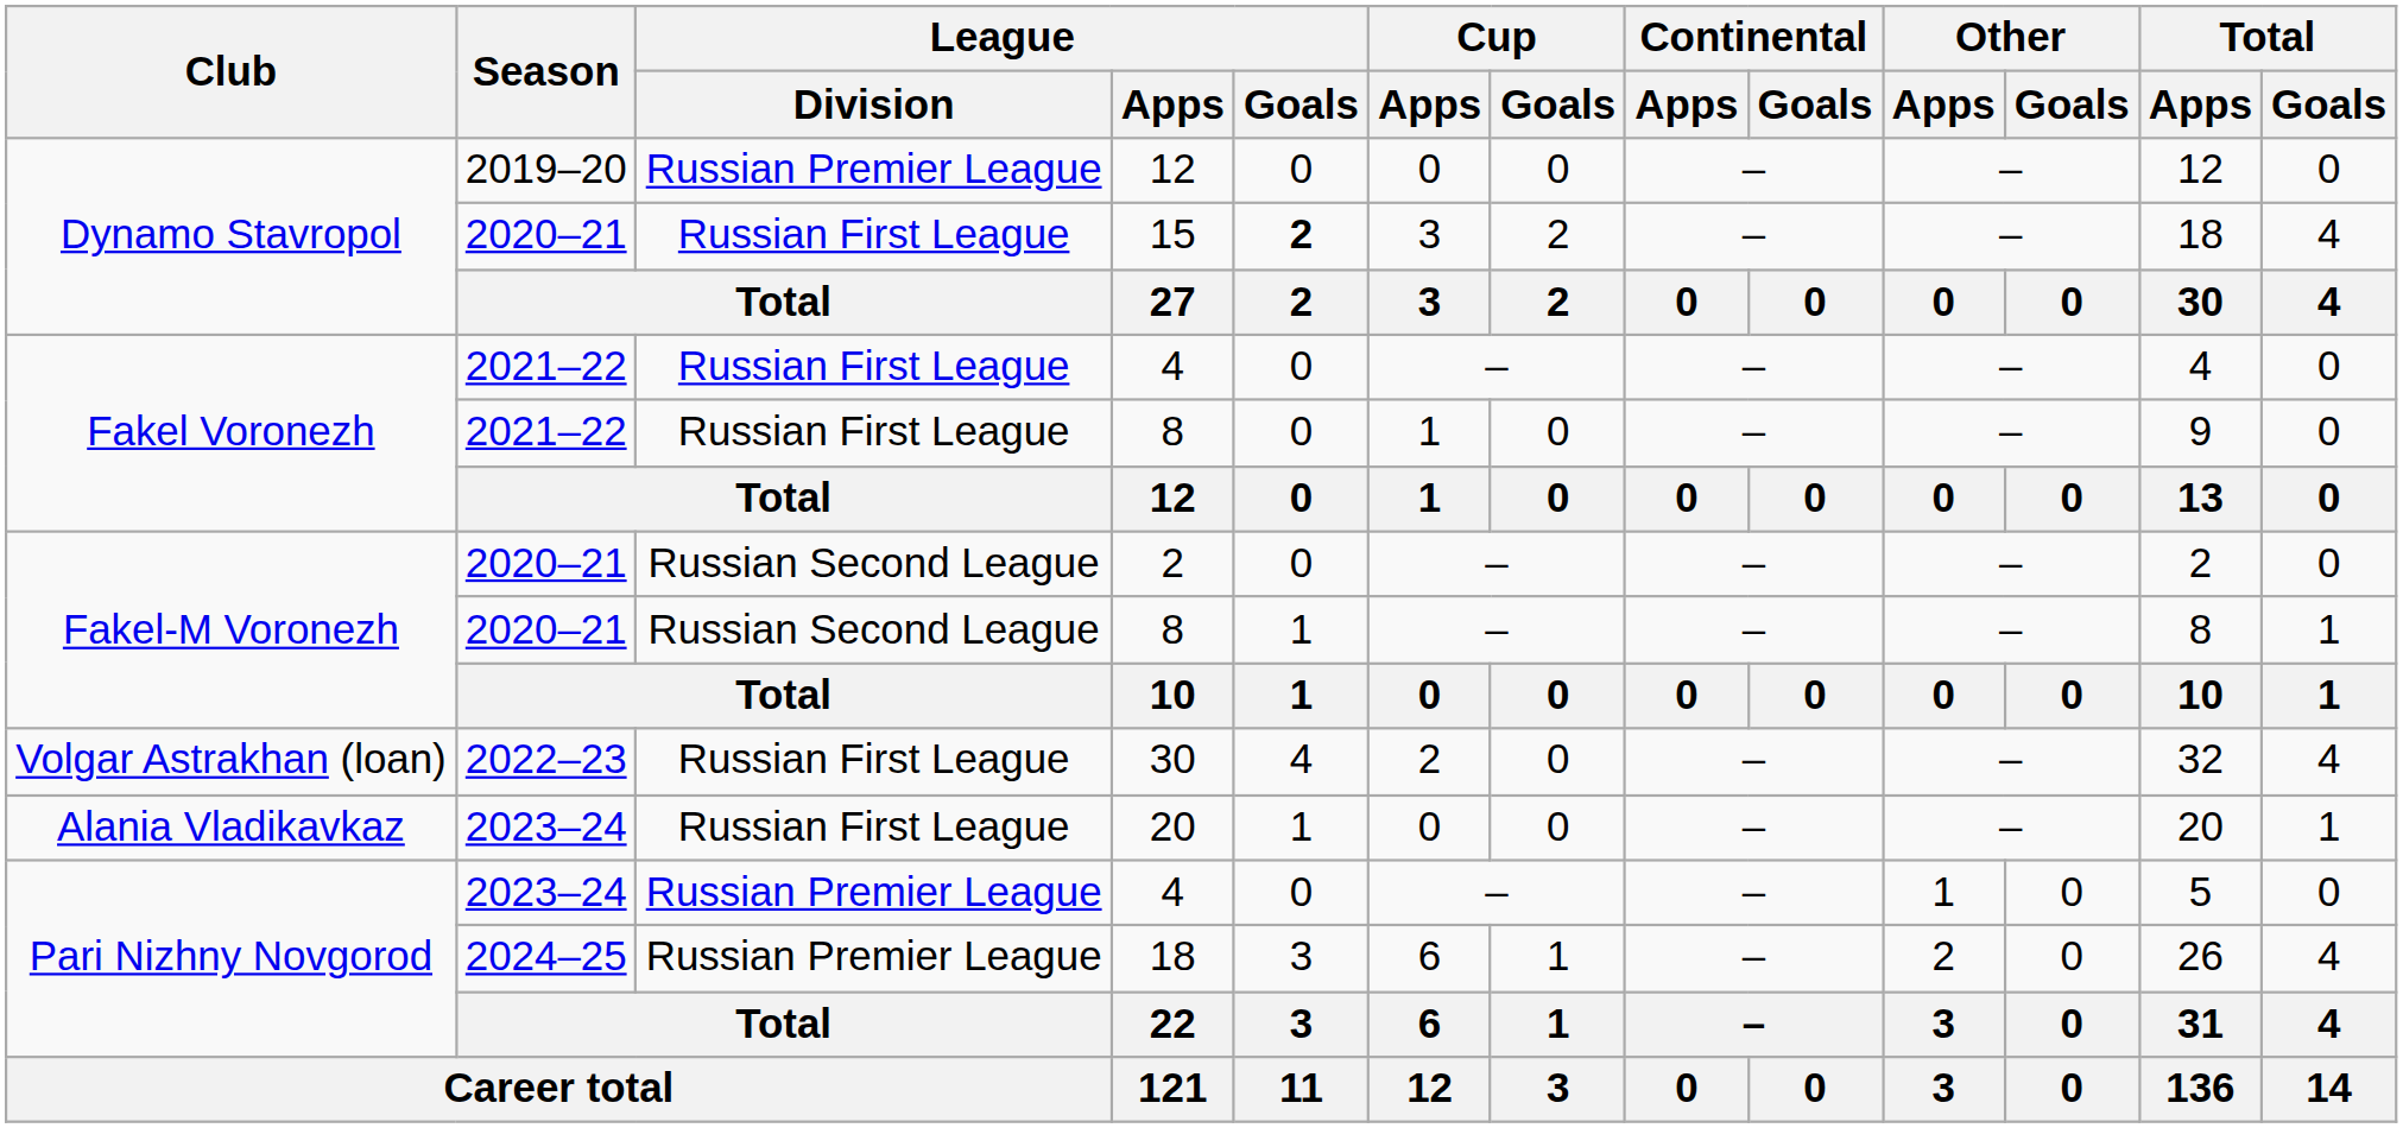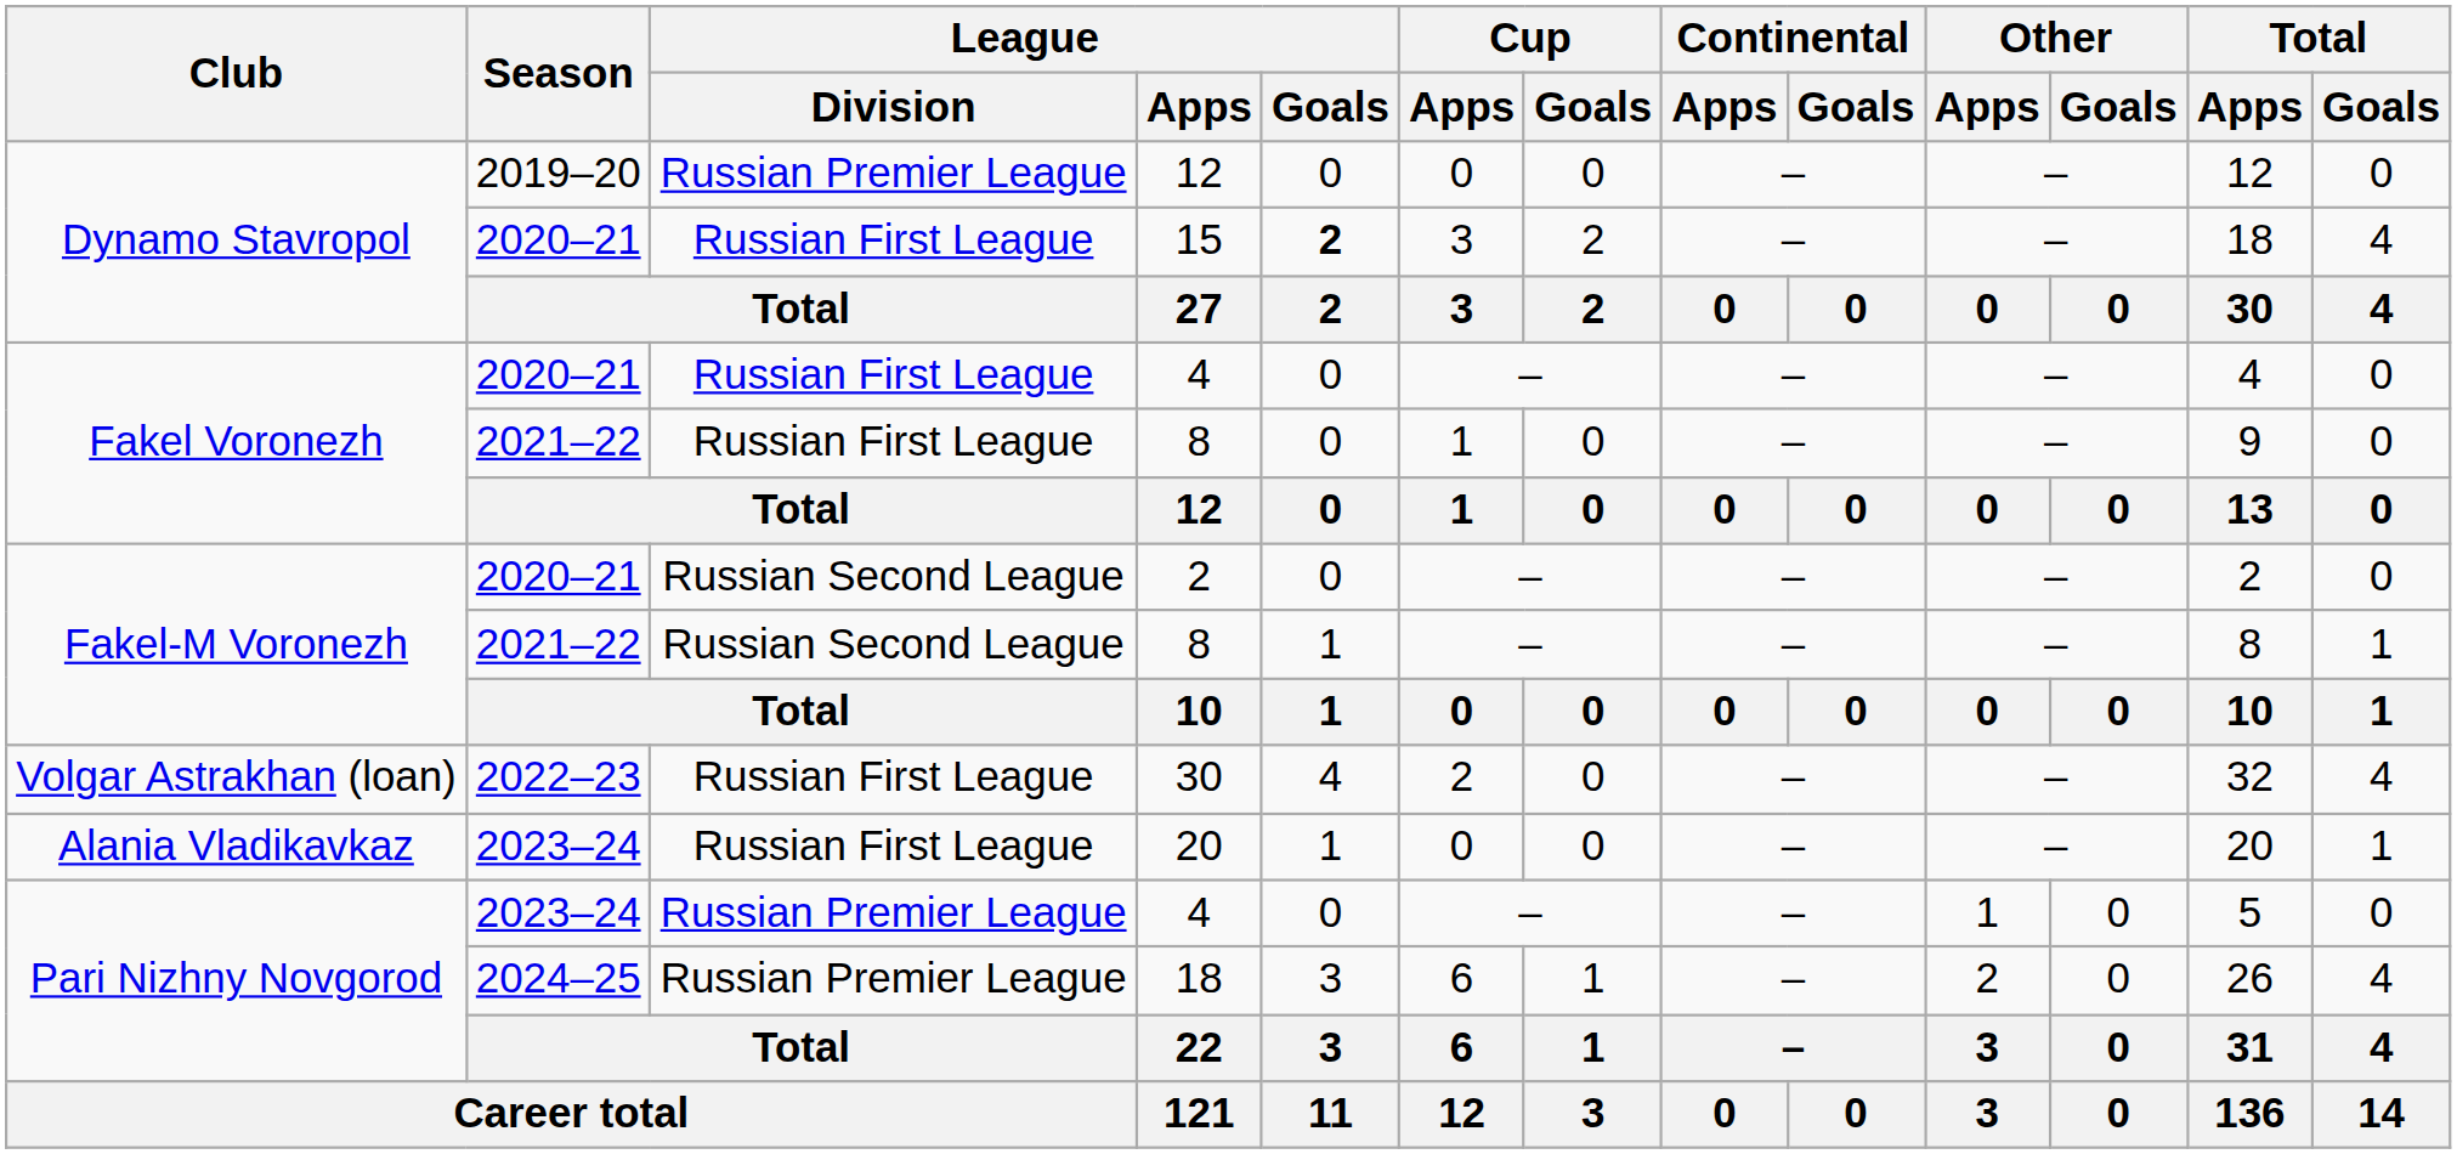 <table class="wikitable" style="text-align: center;">
 <tr>
 <th rowspan=2>Club</th>
 <th rowspan=2>Season</th>
 <th colspan=3>League</th>
 <th colspan=2>Cup</th>
 <th colspan=2>Continental</th>
 <th colspan=2>Other</th>
 <th colspan=2>Total</th>
 </tr>
 <tr>
 <th>Division</th>
 <th>Apps</th>
 <th>Goals</th>
 <th>Apps</th>
 <th>Goals</th>
 <th>Apps</th>
 <th>Goals</th>
 <th>Apps</th>
 <th>Goals</th>
 <th>Apps</th>
 <th>Goals</th>
 </tr>
 <tr>
 <td rowspan="3"><a href='#'>Dynamo Stavropol</a></td>
 <td>2019–20</td>
 <td><a href='#'>Russian Premier League</a></td>
 <td>12</td>
 <td>0</td>
 <td>0</td>
 <td>0</td>
 <td colspan=2>–</td>
 <td colspan=2>–</td>
 <td>12</td>
 <td>0</td>
 </tr>
 <tr>
 <td><a href='#'>2020–21</a></td>
 <td><a href='#'>Russian First League</a></td>
 <td>15</td>
 <td><strong>2</strong></td>
 <td>3</td>
 <td>2</td>
 <td colspan=2>–</td>
 <td colspan=2>–</td>
 <td>18</td>
 <td>4</td>
 </tr>
 <tr>
 <th colspan=2>Total</th>
 <th>27</th>
 <th>2</th>
 <th>3</th>
 <th>2</th>
 <th>0</th>
 <th>0</th>
 <th>0</th>
 <th>0</th>
 <th>30</th>
 <th>4</th>
 </tr>
 <tr>
 <td rowspan="3"><a href='#'>Fakel Voronezh</a></td>
-<td><a href='#'>2021–22</a></td>
+<td><a href='#'>2020–21</a></td>
 <td><a href='#'>Russian First League</a></td>
 <td>4</td>
 <td>0</td>
 <td colspan=2>–</td>
 <td colspan=2>–</td>
 <td colspan=2>–</td>
 <td>4</td>
 <td>0</td>
 </tr>
 <tr>
 <td><a href='#'>2021–22</a></td>
 <td>Russian First League</td>
 <td>8</td>
 <td>0</td>
 <td>1</td>
 <td>0</td>
 <td colspan=2>–</td>
 <td colspan=2>–</td>
 <td>9</td>
 <td>0</td>
 </tr>
 <tr>
 <th colspan=2>Total</th>
 <th>12</th>
 <th>0</th>
 <th>1</th>
 <th>0</th>
 <th>0</th>
 <th>0</th>
 <th>0</th>
 <th>0</th>
 <th>13</th>
 <th>0</th>
 </tr>
 <tr>
 <td rowspan="3"><a href='#'>Fakel-M Voronezh</a></td>
 <td><a href='#'>2020–21</a></td>
 <td>Russian Second League</td>
 <td>2</td>
 <td>0</td>
 <td colspan=2>–</td>
 <td colspan=2>–</td>
 <td colspan=2>–</td>
 <td>2</td>
 <td>0</td>
 </tr>
 <tr>
-<td><a href='#'>2020–21</a></td>
+<td><a href='#'>2021–22</a></td>
 <td>Russian Second League</td>
 <td>8</td>
 <td>1</td>
 <td colspan=2>–</td>
 <td colspan=2>–</td>
 <td colspan=2>–</td>
 <td>8</td>
 <td>1</td>
 </tr>
 <tr>
 <th colspan=2>Total</th>
 <th>10</th>
 <th>1</th>
 <th>0</th>
 <th>0</th>
 <th>0</th>
 <th>0</th>
 <th>0</th>
 <th>0</th>
 <th>10</th>
 <th>1</th>
 </tr>
 <tr>
 <td><a href='#'>Volgar Astrakhan</a> (loan)</td>
 <td><a href='#'>2022–23</a></td>
 <td>Russian First League</td>
 <td>30</td>
 <td>4</td>
 <td>2</td>
 <td>0</td>
 <td colspan=2>–</td>
 <td colspan=2>–</td>
 <td>32</td>
 <td>4</td>
 </tr>
 <tr>
 <td><a href='#'>Alania Vladikavkaz</a></td>
 <td><a href='#'>2023–24</a></td>
 <td>Russian First League</td>
 <td>20</td>
 <td>1</td>
 <td>0</td>
 <td>0</td>
 <td colspan=2>–</td>
 <td colspan=2>–</td>
 <td>20</td>
 <td>1</td>
 </tr>
 <tr>
 <td rowspan="3"><a href='#'>Pari Nizhny Novgorod</a></td>
 <td><a href='#'>2023–24</a></td>
 <td><a href='#'>Russian Premier League</a></td>
 <td>4</td>
 <td>0</td>
 <td colspan=2>–</td>
 <td colspan=2>–</td>
 <td>1</td>
 <td>0</td>
 <td>5</td>
 <td>0</td>
 </tr>
 <tr>
 <td><a href='#'>2024–25</a></td>
 <td>Russian Premier League</td>
 <td>18</td>
 <td>3</td>
 <td>6</td>
 <td>1</td>
 <td colspan="2">–</td>
 <td>2</td>
 <td>0</td>
 <td>26</td>
 <td>4</td>
 </tr>
 <tr>
 <th colspan="2">Total</th>
 <th>22</th>
 <th>3</th>
 <th>6</th>
 <th>1</th>
 <th colspan="2">–</th>
 <th>3</th>
 <th>0</th>
 <th>31</th>
 <th>4</th>
 </tr>
 <tr>
 <th colspan="3">Career total</th>
 <th>121</th>
 <th>11</th>
 <th>12</th>
 <th>3</th>
 <th>0</th>
 <th>0</th>
 <th>3</th>
 <th>0</th>
 <th>136</th>
 <th>14</th>
 </tr>
 </table>
